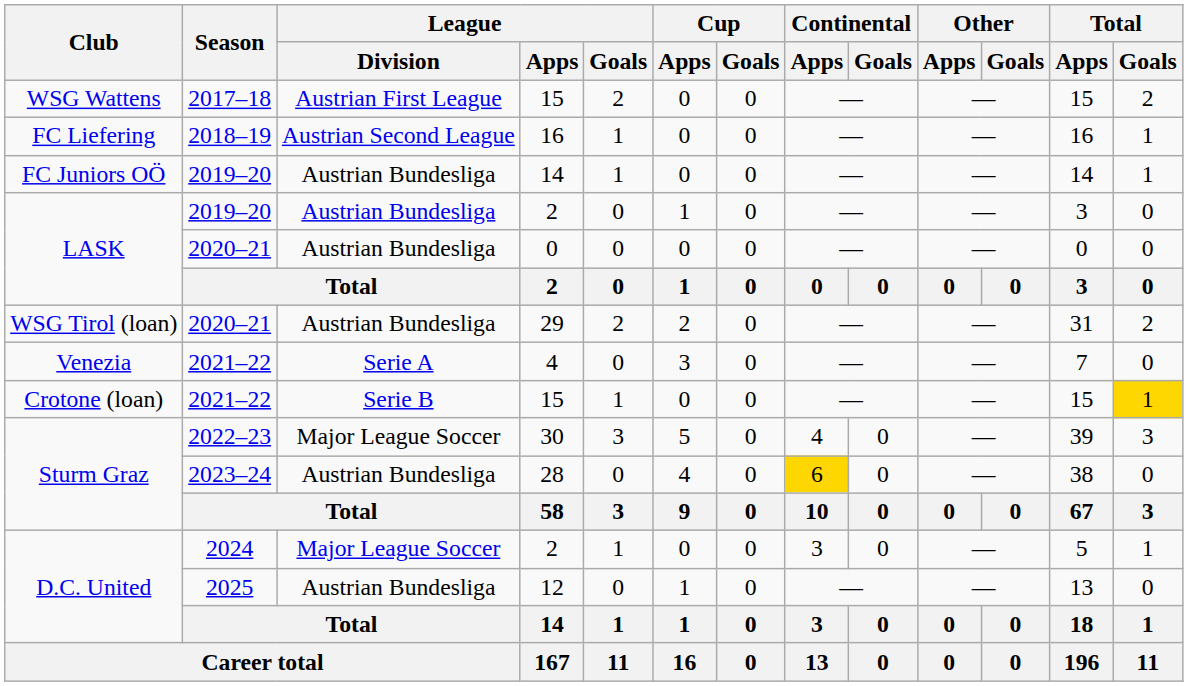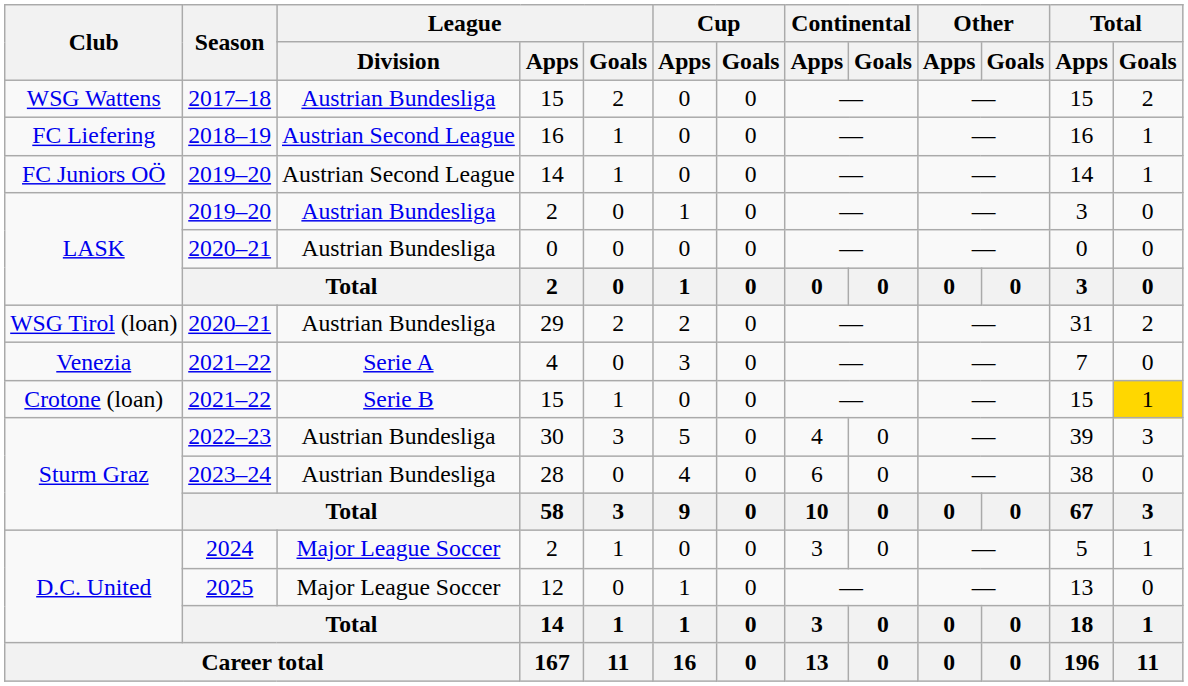 <table class="wikitable" style="text-align:center">
 <tr>
 <th rowspan="2">Club</th>
 <th rowspan="2">Season</th>
 <th colspan="3">League</th>
 <th colspan="2">Cup</th>
 <th colspan="2">Continental</th>
 <th colspan="2">Other</th>
 <th colspan="2">Total</th>
 </tr>
 <tr>
 <th>Division</th>
 <th>Apps</th>
 <th>Goals</th>
 <th>Apps</th>
 <th>Goals</th>
 <th>Apps</th>
 <th>Goals</th>
 <th>Apps</th>
 <th>Goals</th>
 <th>Apps</th>
 <th>Goals</th>
 </tr>
 <tr>
 <td><a href='#'>WSG Wattens</a></td>
 <td><a href='#'>2017–18</a></td>
-<td><a href='#'>Austrian First League</a></td>
+<td><a href='#'>Austrian Bundesliga</a></td>
 <td>15</td>
 <td>2</td>
 <td>0</td>
 <td>0</td>
 <td colspan="2">—</td>
 <td colspan="2">—</td>
 <td>15</td>
 <td>2</td>
 </tr>
 <tr>
 <td><a href='#'>FC Liefering</a></td>
 <td><a href='#'>2018–19</a></td>
 <td><a href='#'>Austrian Second League</a></td>
 <td>16</td>
 <td>1</td>
 <td>0</td>
 <td>0</td>
 <td colspan="2">—</td>
 <td colspan="2">—</td>
 <td>16</td>
 <td>1</td>
 </tr>
 <tr>
 <td><a href='#'>FC Juniors OÖ</a></td>
 <td><a href='#'>2019–20</a></td>
-<td>Austrian Bundesliga</td>
+<td>Austrian Second League</td>
 <td>14</td>
 <td>1</td>
 <td>0</td>
 <td>0</td>
 <td colspan="2">—</td>
 <td colspan="2">—</td>
 <td>14</td>
 <td>1</td>
 </tr>
 <tr>
 <td rowspan="3"><a href='#'>LASK</a></td>
 <td><a href='#'>2019–20</a></td>
 <td><a href='#'>Austrian Bundesliga</a></td>
 <td>2</td>
 <td>0</td>
 <td>1</td>
 <td>0</td>
 <td colspan="2">—</td>
 <td colspan="2">—</td>
 <td>3</td>
 <td>0</td>
 </tr>
 <tr>
 <td><a href='#'>2020–21</a></td>
 <td>Austrian Bundesliga</td>
 <td>0</td>
 <td>0</td>
 <td>0</td>
 <td>0</td>
 <td colspan="2">—</td>
 <td colspan="2">—</td>
 <td>0</td>
 <td>0</td>
 </tr>
 <tr>
 <th colspan="2">Total</th>
 <th>2</th>
 <th>0</th>
 <th>1</th>
 <th>0</th>
 <th>0</th>
 <th>0</th>
 <th>0</th>
 <th>0</th>
 <th>3</th>
 <th>0</th>
 </tr>
 <tr>
 <td><a href='#'>WSG Tirol</a> (loan)</td>
 <td><a href='#'>2020–21</a></td>
 <td>Austrian Bundesliga</td>
 <td>29</td>
 <td>2</td>
 <td>2</td>
 <td>0</td>
 <td colspan="2">—</td>
 <td colspan="2">—</td>
 <td>31</td>
 <td>2</td>
 </tr>
 <tr>
 <td><a href='#'>Venezia</a></td>
 <td><a href='#'>2021–22</a></td>
 <td><a href='#'>Serie A</a></td>
 <td>4</td>
 <td>0</td>
 <td>3</td>
 <td>0</td>
 <td colspan="2">—</td>
 <td colspan="2">—</td>
 <td>7</td>
 <td>0</td>
 </tr>
 <tr>
 <td><a href='#'>Crotone</a> (loan)</td>
 <td><a href='#'>2021–22</a></td>
 <td><a href='#'>Serie B</a></td>
 <td>15</td>
 <td>1</td>
 <td>0</td>
 <td>0</td>
 <td colspan="2">—</td>
 <td colspan="2">—</td>
 <td>15</td>
 <td style="background: gold;">1</td>
 </tr>
 <tr>
 <td rowspan="3"><a href='#'>Sturm Graz</a></td>
 <td><a href='#'>2022–23</a></td>
-<td>Major League Soccer</td>
+<td>Austrian Bundesliga</td>
 <td>30</td>
 <td>3</td>
 <td>5</td>
 <td>0</td>
 <td>4</td>
 <td>0</td>
 <td colspan="2">—</td>
 <td>39</td>
 <td>3</td>
 </tr>
 <tr>
 <td><a href='#'>2023–24</a></td>
 <td>Austrian Bundesliga</td>
 <td>28</td>
 <td>0</td>
 <td>4</td>
 <td>0</td>
-<td style="background: gold;">6</td>
+<td>6</td>
 <td>0</td>
 <td colspan="2">—</td>
 <td>38</td>
 <td>0</td>
 </tr>
 <tr>
 <th colspan="2">Total</th>
 <th>58</th>
 <th>3</th>
 <th>9</th>
 <th>0</th>
 <th>10</th>
 <th>0</th>
 <th>0</th>
 <th>0</th>
 <th>67</th>
 <th>3</th>
 </tr>
 <tr>
 <td rowspan="3"><a href='#'>D.C. United</a></td>
 <td><a href='#'>2024</a></td>
 <td><a href='#'>Major League Soccer</a></td>
 <td>2</td>
 <td>1</td>
 <td>0</td>
 <td>0</td>
 <td>3</td>
 <td>0</td>
 <td colspan="2">—</td>
 <td>5</td>
 <td>1</td>
 </tr>
 <tr>
 <td><a href='#'>2025</a></td>
-<td>Austrian Bundesliga</td>
+<td>Major League Soccer</td>
 <td>12</td>
 <td>0</td>
 <td>1</td>
 <td>0</td>
 <td colspan="2">—</td>
 <td colspan="2">—</td>
 <td>13</td>
 <td>0</td>
 </tr>
 <tr>
 <th colspan="2">Total</th>
 <th>14</th>
 <th>1</th>
 <th>1</th>
 <th>0</th>
 <th>3</th>
 <th>0</th>
 <th>0</th>
 <th>0</th>
 <th>18</th>
 <th>1</th>
 </tr>
 <tr>
 <th colspan="3">Career total</th>
 <th>167</th>
 <th>11</th>
 <th>16</th>
 <th>0</th>
 <th>13</th>
 <th>0</th>
 <th>0</th>
 <th>0</th>
 <th>196</th>
 <th>11</th>
 </tr>
 </table>
